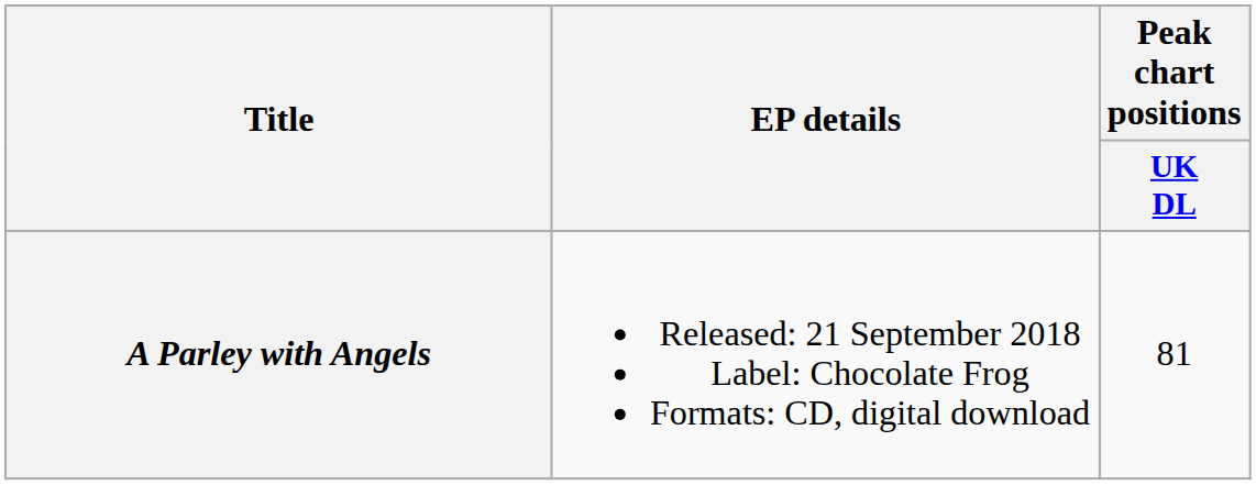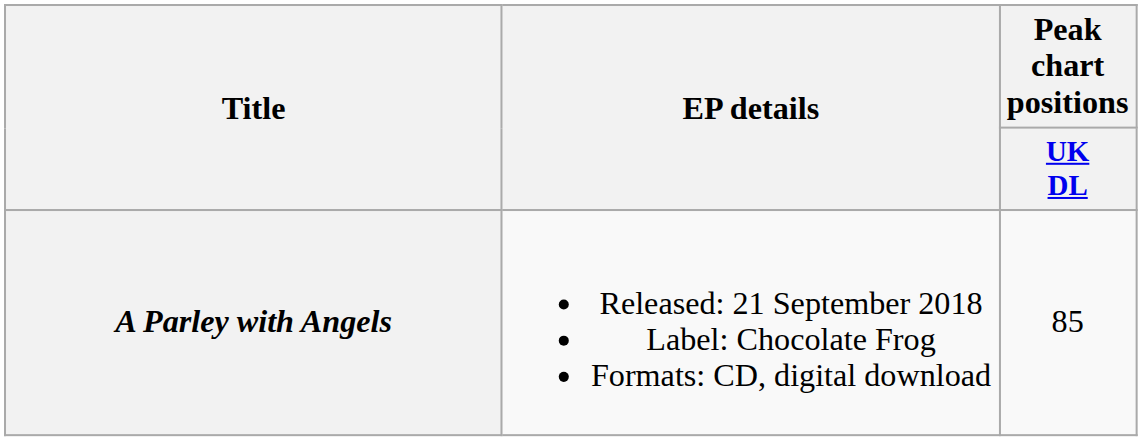 <table class="wikitable plainrowheaders" style="text-align:center;">
 <tr>
 <th rowspan="2" scope="col" style="width:15em;">Title</th>
 <th rowspan="2" scope="col" style="width:15em;">EP details</th>
 <th>Peak chart positions</th>
 </tr>
 <tr>
 <th scope="col" style="width:2em;font-size:90%;"><a href='#'>UK<br>DL</a><br></th>
 </tr>
 <tr>
 <th scope="row"><em>A Parley with Angels</em></th>
 <td><br><ul><li>Released: 21 September 2018</li><li>Label: Chocolate Frog</li><li>Formats: CD, digital download</li></ul></td>
-<td>81</td>
+<td>85</td>
 </tr>
 </table>
